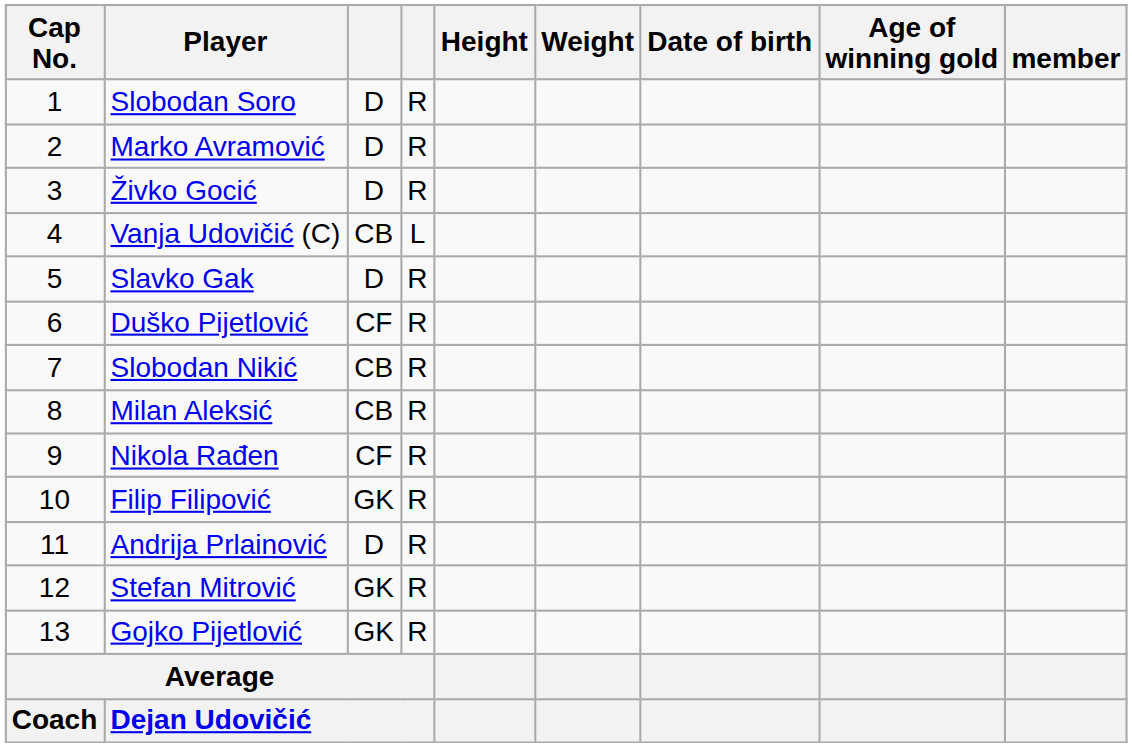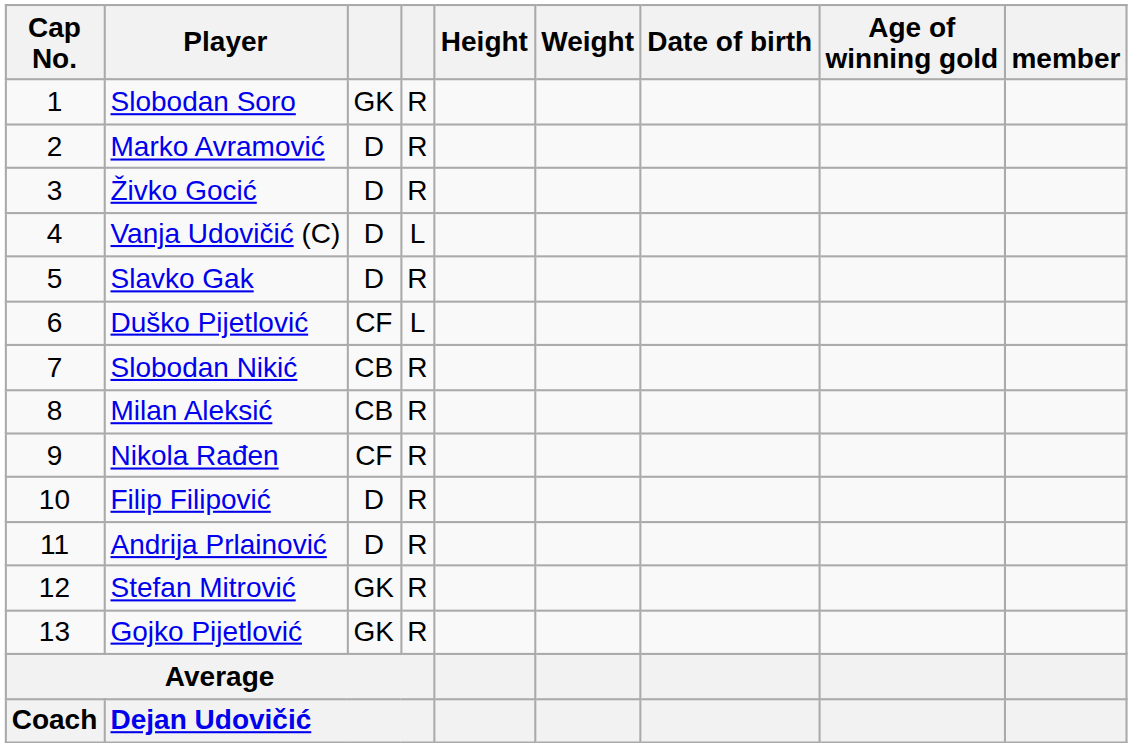 <table class="wikitable sortable" style="text-align: center; font-size: 85%; margin-left: 1em;">
 <tr>
 <th>Cap<br>No.</th>
 <th>Player</th>
 <th></th>
 <th></th>
 <th>Height</th>
 <th>Weight</th>
 <th>Date of birth</th>
 <th>Age of<br>winning gold</th>
 <th><br>member</th>
 </tr>
 <tr>
 <td>1</td>
 <td style="text-align: left;" data-sort-value="Soro, Slobodan"><a href='#'>Slobodan Soro</a></td>
-<td>D</td>
+<td>GK</td>
 <td>R</td>
 <td style="text-align: left;"></td>
 <td style="text-align: right;"></td>
 <td style="text-align: right;"></td>
 <td style="text-align: left;"></td>
 <td></td>
 </tr>
 <tr>
 <td>2</td>
 <td style="text-align: left;" data-sort-value="Avramović, Marko"><a href='#'>Marko Avramović</a></td>
 <td>D</td>
 <td>R</td>
 <td style="text-align: left;"></td>
 <td style="text-align: right;"></td>
 <td style="text-align: right;"></td>
 <td style="text-align: left;"></td>
 <td></td>
 </tr>
 <tr>
 <td>3</td>
 <td style="text-align: left;" data-sort-value="Gocić, Živko"><a href='#'>Živko Gocić</a></td>
 <td>D</td>
 <td>R</td>
 <td style="text-align: left;"></td>
 <td style="text-align: right;"></td>
 <td style="text-align: right;"></td>
 <td style="text-align: left;"></td>
 <td></td>
 </tr>
 <tr>
 <td>4</td>
 <td style="text-align: left;" data-sort-value="Udovičić, Vanja"><a href='#'>Vanja Udovičić</a> (C)</td>
-<td>CB</td>
+<td>D</td>
 <td>L</td>
 <td style="text-align: left;"></td>
 <td style="text-align: right;"></td>
 <td style="text-align: right;"></td>
 <td style="text-align: left;"></td>
 <td></td>
 </tr>
 <tr>
 <td>5</td>
 <td style="text-align: left;" data-sort-value="Gak, Slavko"><a href='#'>Slavko Gak</a></td>
 <td>D</td>
 <td>R</td>
 <td style="text-align: left;"></td>
 <td style="text-align: right;"></td>
 <td style="text-align: right;"></td>
 <td style="text-align: left;"></td>
 <td></td>
 </tr>
 <tr>
 <td>6</td>
 <td style="text-align: left;" data-sort-value="Pijetlović, Duško"><a href='#'>Duško Pijetlović</a></td>
 <td>CF</td>
-<td>R</td>
+<td>L</td>
 <td style="text-align: left;"></td>
 <td style="text-align: right;"></td>
 <td style="text-align: right;"></td>
 <td style="text-align: left;"></td>
 <td></td>
 </tr>
 <tr>
 <td>7</td>
 <td style="text-align: left;" data-sort-value="Nikić, Slobodan"><a href='#'>Slobodan Nikić</a></td>
 <td>CB</td>
 <td>R</td>
 <td style="text-align: left;"></td>
 <td style="text-align: right;"></td>
 <td style="text-align: right;"></td>
 <td style="text-align: left;"></td>
 <td></td>
 </tr>
 <tr>
 <td>8</td>
 <td style="text-align: left;" data-sort-value="Aleksić, Milan"><a href='#'>Milan Aleksić</a></td>
 <td>CB</td>
 <td>R</td>
 <td style="text-align: left;"></td>
 <td style="text-align: right;"></td>
 <td style="text-align: right;"></td>
 <td style="text-align: left;"></td>
 <td></td>
 </tr>
 <tr>
 <td>9</td>
 <td style="text-align: left;" data-sort-value="Rađen, Nikola"><a href='#'>Nikola Rađen</a></td>
 <td>CF</td>
 <td>R</td>
 <td style="text-align: left;"></td>
 <td style="text-align: right;"></td>
 <td style="text-align: right;"></td>
 <td style="text-align: left;"></td>
 <td></td>
 </tr>
 <tr>
 <td>10</td>
 <td style="text-align: left;" data-sort-value="Filipović, Filip"><a href='#'>Filip Filipović</a></td>
-<td>GK</td>
+<td>D</td>
 <td>R</td>
 <td style="text-align: left;"></td>
 <td style="text-align: right;"></td>
 <td style="text-align: right;"></td>
 <td style="text-align: left;"></td>
 <td></td>
 </tr>
 <tr>
 <td>11</td>
 <td style="text-align: left;" data-sort-value="Prlainović, Andrija"><a href='#'>Andrija Prlainović</a></td>
 <td>D</td>
 <td>R</td>
 <td style="text-align: left;"></td>
 <td style="text-align: right;"></td>
 <td style="text-align: right;"></td>
 <td style="text-align: left;"></td>
 <td></td>
 </tr>
 <tr>
 <td>12</td>
 <td style="text-align: left;" data-sort-value="Mitrović, Stefan"><a href='#'>Stefan Mitrović</a></td>
 <td>GK</td>
 <td>R</td>
 <td style="text-align: left;"></td>
 <td style="text-align: right;"></td>
 <td style="text-align: right;"></td>
 <td style="text-align: left;"></td>
 <td></td>
 </tr>
 <tr>
 <td>13</td>
 <td style="text-align: left;" data-sort-value="Pijetlović, Gojko"><a href='#'>Gojko Pijetlović</a></td>
 <td>GK</td>
 <td>R</td>
 <td style="text-align: left;"></td>
 <td style="text-align: right;"></td>
 <td style="text-align: right;"></td>
 <td style="text-align: left;"></td>
 <td></td>
 </tr>
 <tr>
 <th colspan="4">Average</th>
 <th style="text-align: left;"></th>
 <th style="text-align: right;"></th>
 <th style="text-align: right;"></th>
 <th style="text-align: left;"></th>
 <th></th>
 </tr>
 <tr>
 <th>Coach</th>
 <th colspan="3" style="text-align: left;"><a href='#'>Dejan Udovičić</a></th>
 <th style="text-align: left;"></th>
 <th></th>
 <th style="text-align: right;"></th>
 <th style="text-align: left;"></th>
 <th></th>
 </tr>
 </table>
